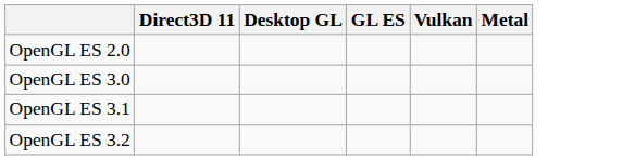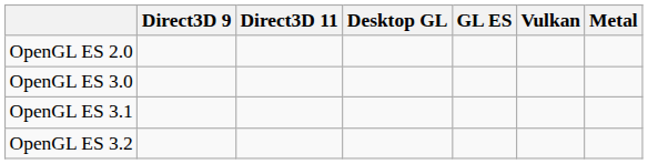 <table class="wikitable">
 <tr>
 <th></th>
+<th align="center">Direct3D 9</th>
 <th align="center">Direct3D 11</th>
 <th align="center">Desktop GL</th>
 <th align="center">GL ES</th>
 <th align="center">Vulkan</th>
 <th align="center">Metal</th>
 </tr>
 <tr>
 <td>OpenGL ES 2.0</td>
 <td></td>
 <td></td>
 <td></td>
 <td></td>
 <td></td>
+<td></td>
 </tr>
 <tr>
 <td>OpenGL ES 3.0</td>
+<td align="center"></td>
 <td></td>
 <td></td>
 <td></td>
 <td></td>
 <td></td>
 </tr>
 <tr>
 <td>OpenGL ES 3.1</td>
+<td align="center"></td>
 <td></td>
 <td></td>
 <td></td>
 <td></td>
 <td align="center"></td>
 </tr>
 <tr>
 <td>OpenGL ES 3.2</td>
 <td align="center"></td>
+<td align="center"></td>
 <td></td>
 <td></td>
 <td></td>
 <td align="center"></td>
 </tr>
 </table>
